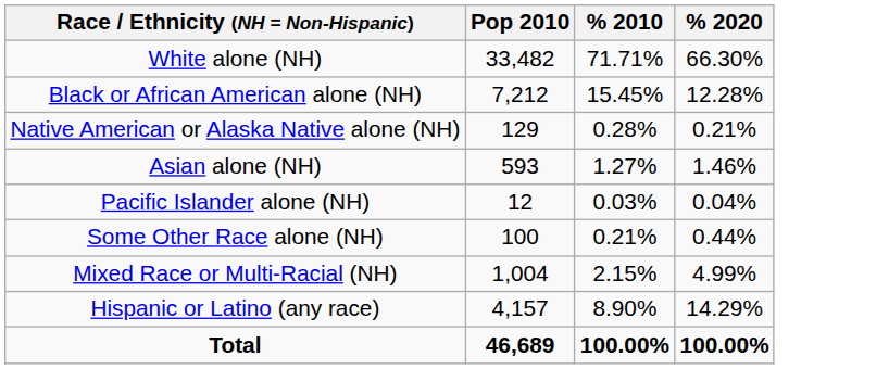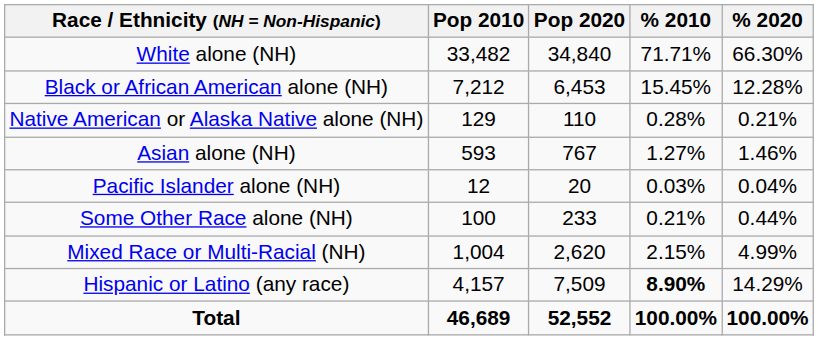 <table class="wikitable" style="text-align:center;">
 <tr>
 <th>Race / Ethnicity <small>(<em>NH = Non-Hispanic</em>)</small></th>
 <th>Pop 2010</th>
+<th>Pop 2020</th>
 <th>% 2010</th>
 <th>% 2020</th>
 </tr>
 <tr>
 <td><a href='#'>White</a> alone (NH)</td>
 <td>33,482</td>
+<td>34,840</td>
 <td>71.71%</td>
 <td>66.30%</td>
 </tr>
 <tr>
 <td><a href='#'>Black or African American</a> alone (NH)</td>
 <td>7,212</td>
+<td>6,453</td>
 <td>15.45%</td>
 <td>12.28%</td>
 </tr>
 <tr>
 <td><a href='#'>Native American</a> or <a href='#'>Alaska Native</a> alone (NH)</td>
 <td>129</td>
+<td>110</td>
 <td>0.28%</td>
 <td>0.21%</td>
 </tr>
 <tr>
 <td><a href='#'>Asian</a> alone (NH)</td>
 <td>593</td>
+<td>767</td>
 <td>1.27%</td>
 <td>1.46%</td>
 </tr>
 <tr>
 <td><a href='#'>Pacific Islander</a> alone (NH)</td>
 <td>12</td>
+<td>20</td>
 <td>0.03%</td>
 <td>0.04%</td>
 </tr>
 <tr>
 <td><a href='#'>Some Other Race</a> alone (NH)</td>
 <td>100</td>
+<td>233</td>
 <td>0.21%</td>
 <td>0.44%</td>
 </tr>
 <tr>
 <td><a href='#'>Mixed Race or Multi-Racial</a> (NH)</td>
 <td>1,004</td>
+<td>2,620</td>
 <td>2.15%</td>
 <td>4.99%</td>
 </tr>
 <tr>
 <td><a href='#'>Hispanic or Latino</a> (any race)</td>
 <td>4,157</td>
-<td>8.90%</td>
+<td>7,509</td>
+<td><strong>8.90%</strong></td>
 <td>14.29%</td>
 </tr>
 <tr>
 <td><strong>Total</strong></td>
 <td><strong>46,689</strong></td>
+<td><strong>52,552</strong></td>
 <td><strong>100.00%</strong></td>
 <td><strong>100.00%</strong></td>
 </tr>
 </table>
